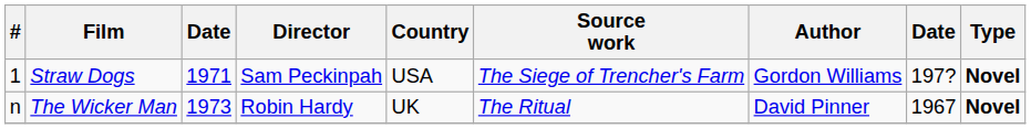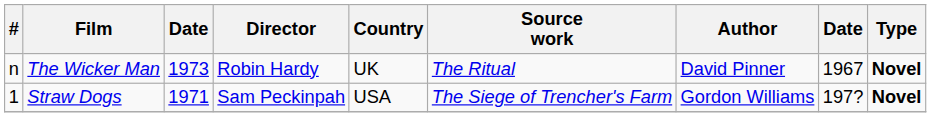 <table class="wikitable">
 <tr>
 <th>#</th>
 <th>Film</th>
 <th>Date</th>
 <th>Director</th>
 <th>Country</th>
 <th>Source<br>work</th>
 <th>Author</th>
 <th>Date</th>
 <th>Type</th>
 </tr>
 <tr>
+<td>n</td>
+<td><em><a href='#'>The Wicker Man</a></em></td>
+<td><a href='#'>1973</a></td>
+<td><a href='#'>Robin Hardy</a></td>
+<td>UK</td>
+<td><em><a href='#'>The Ritual</a></em></td>
+<td><a href='#'>David Pinner</a></td>
+<td>1967</td>
+<td><strong>Novel</strong></td>
+</tr>
+<tr>
 <td>1</td>
 <td><em><a href='#'>Straw Dogs</a></em></td>
 <td><a href='#'>1971</a></td>
 <td><a href='#'>Sam Peckinpah</a></td>
 <td>USA</td>
 <td><em><a href='#'>The Siege of Trencher's Farm</a></em></td>
 <td><a href='#'>Gordon Williams</a></td>
 <td>197?</td>
 <td><strong>Novel</strong></td>
 </tr>
 <tr>
-<td>n</td>
-<td><em><a href='#'>The Wicker Man</a></em></td>
-<td><a href='#'>1973</a></td>
-<td><a href='#'>Robin Hardy</a></td>
-<td>UK</td>
-<td><em><a href='#'>The Ritual</a></em></td>
-<td><a href='#'>David Pinner</a></td>
-<td>1967</td>
-<td><strong>Novel</strong></td>
-</tr>
-<tr>
 </tr>
 </table>
